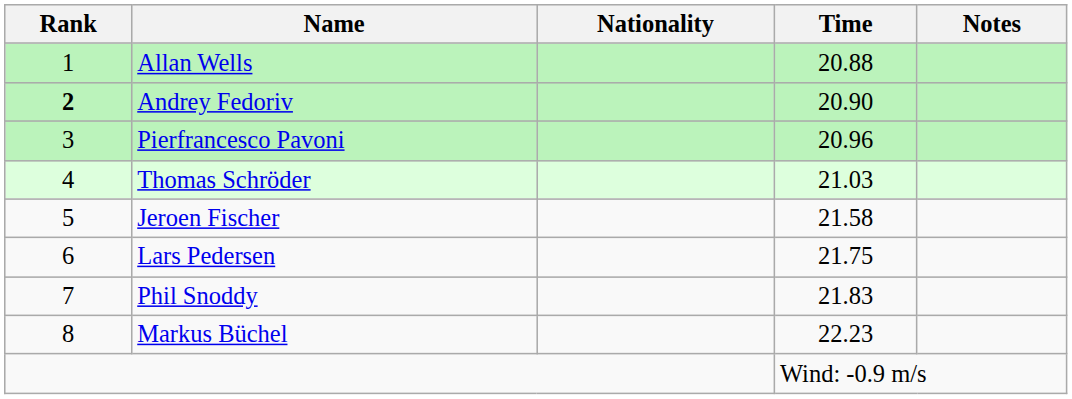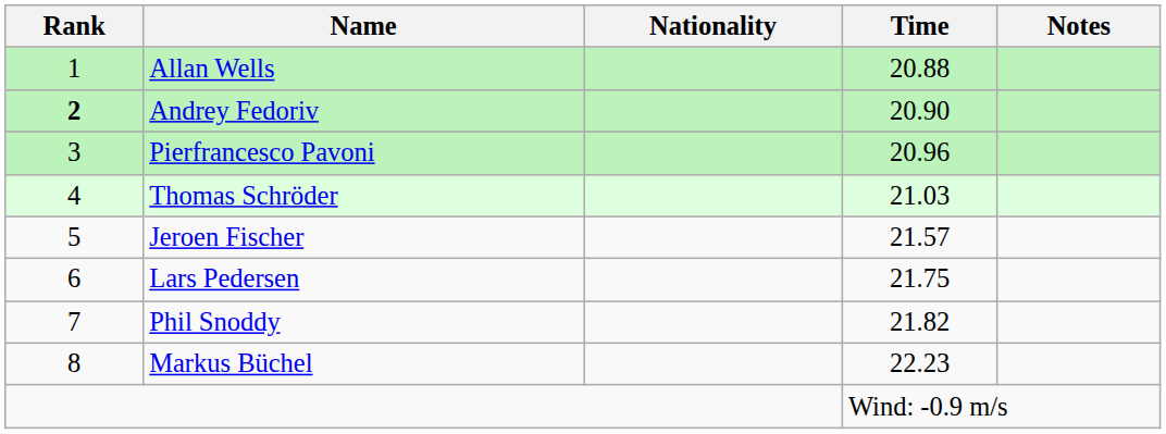 <table class="wikitable sortable" style="text-align:center;width: 55%">
 <tr>
 <th>Rank</th>
 <th>Name</th>
 <th>Nationality</th>
 <th>Time</th>
 <th>Notes</th>
 </tr>
 <tr bgcolor=bbf3bb>
 <td>1</td>
 <td align=left><a href='#'>Allan Wells</a></td>
 <td align=left></td>
 <td>20.88</td>
 <td></td>
 </tr>
 <tr bgcolor=bbf3bb>
 <td><strong>2</strong></td>
 <td align=left><a href='#'>Andrey Fedoriv</a></td>
 <td align=left></td>
 <td>20.90</td>
 <td></td>
 </tr>
 <tr bgcolor=bbf3bb>
 <td>3</td>
 <td align=left><a href='#'>Pierfrancesco Pavoni</a></td>
 <td align=left></td>
 <td>20.96</td>
 <td></td>
 </tr>
 <tr bgcolor=ddffdd>
 <td>4</td>
 <td align=left><a href='#'>Thomas Schröder</a></td>
 <td align=left></td>
 <td>21.03</td>
 <td></td>
 </tr>
 <tr>
 <td>5</td>
 <td align=left><a href='#'>Jeroen Fischer</a></td>
 <td align=left></td>
-<td>21.58</td>
+<td>21.57</td>
 <td></td>
 </tr>
 <tr>
 <td>6</td>
 <td align=left><a href='#'>Lars Pedersen</a></td>
 <td align=left></td>
 <td>21.75</td>
 <td></td>
 </tr>
 <tr>
 <td>7</td>
 <td align=left><a href='#'>Phil Snoddy</a></td>
 <td align=left></td>
-<td>21.83</td>
+<td>21.82</td>
 <td></td>
 </tr>
 <tr>
 <td>8</td>
 <td align=left><a href='#'>Markus Büchel</a></td>
 <td align=left></td>
 <td>22.23</td>
 <td></td>
 </tr>
 <tr class="sortbottom">
 <td colspan="3"></td>
 <td colspan="2" style="text-align:left;">Wind: -0.9 m/s</td>
 </tr>
 </table>
